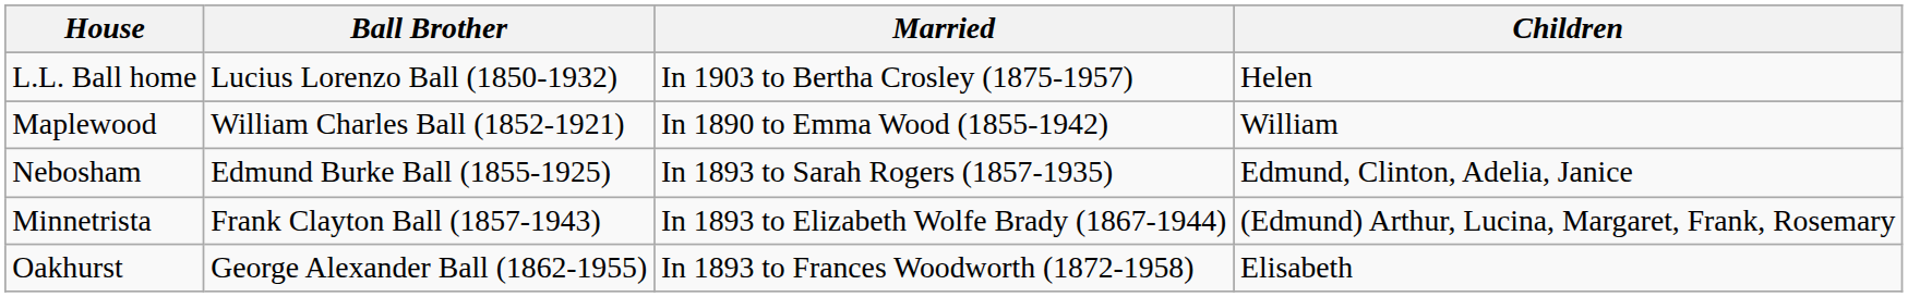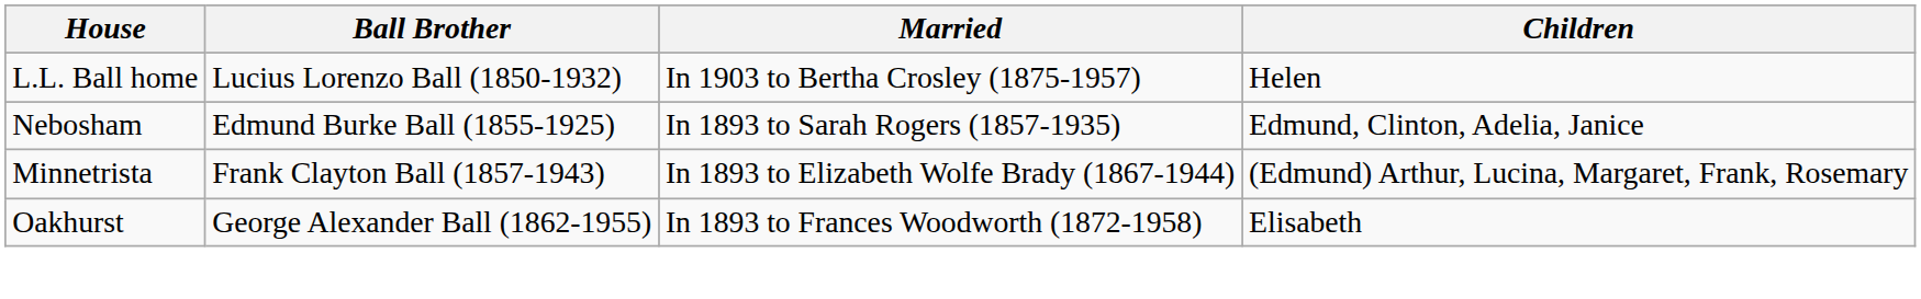 <table class="wikitable">
 <tr>
 <th><em>House</em></th>
 <th><em>Ball Brother</em></th>
 <th><em>Married</em></th>
 <th><em>Children</em></th>
 </tr>
 <tr>
 <td>L.L. Ball home</td>
 <td>Lucius Lorenzo Ball (1850-1932)</td>
 <td>In 1903 to Bertha  Crosley (1875-1957)</td>
 <td>Helen</td>
-</tr>
-<tr>
-<td>Maplewood</td>
-<td>William Charles Ball (1852-1921)</td>
-<td>In 1890 to Emma Wood  (1855-1942)</td>
-<td>William</td>
 </tr>
 <tr>
 <td>Nebosham</td>
 <td>Edmund Burke Ball (1855-1925)</td>
 <td>In 1893 to Sarah Rogers  (1857-1935)</td>
 <td>Edmund, Clinton,  Adelia, Janice</td>
 </tr>
 <tr>
 <td>Minnetrista</td>
 <td>Frank Clayton Ball (1857-1943)</td>
 <td>In 1893 to Elizabeth  Wolfe Brady (1867-1944)</td>
 <td>(Edmund) Arthur,  Lucina, Margaret, Frank, Rosemary</td>
 </tr>
 <tr>
 <td>Oakhurst</td>
 <td>George Alexander Ball (1862-1955)</td>
 <td>In 1893 to Frances  Woodworth (1872-1958)</td>
 <td>Elisabeth</td>
 </tr>
 </table>
